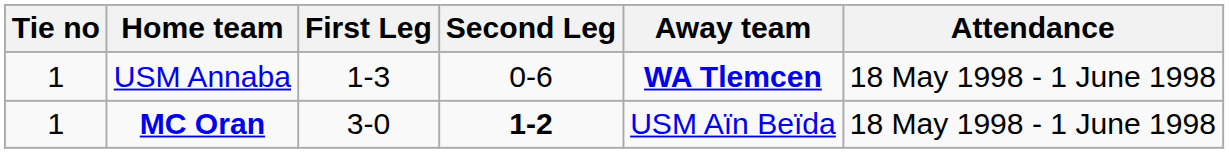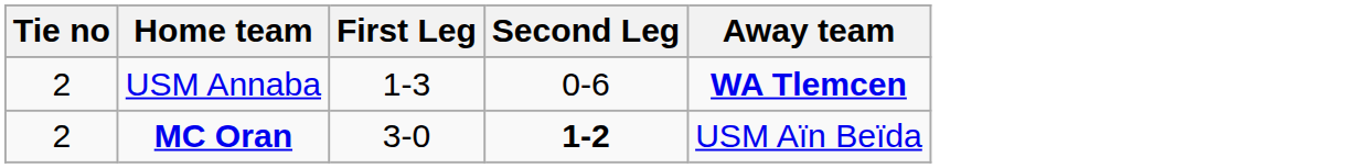 <table class="wikitable" style="text-align:center">
 <tr>
 <th>Tie no</th>
 <th>Home team</th>
 <th>First Leg</th>
 <th>Second Leg</th>
 <th>Away team</th>
-<th>Attendance</th>
 </tr>
 <tr>
-<td>1</td>
+<td>2</td>
 <td><a href='#'>USM Annaba</a></td>
 <td>1-3</td>
 <td>0-6</td>
 <td><strong><a href='#'>WA Tlemcen</a></strong></td>
-<td>18 May 1998 - 1 June 1998</td>
 </tr>
 <tr>
-<td>1</td>
+<td>2</td>
 <td><strong><a href='#'>MC Oran</a></strong></td>
 <td>3-0</td>
 <td><strong>1-2</strong></td>
 <td><a href='#'>USM Aïn Beïda</a></td>
-<td>18 May 1998 - 1 June 1998</td>
 </tr>
 </table>
